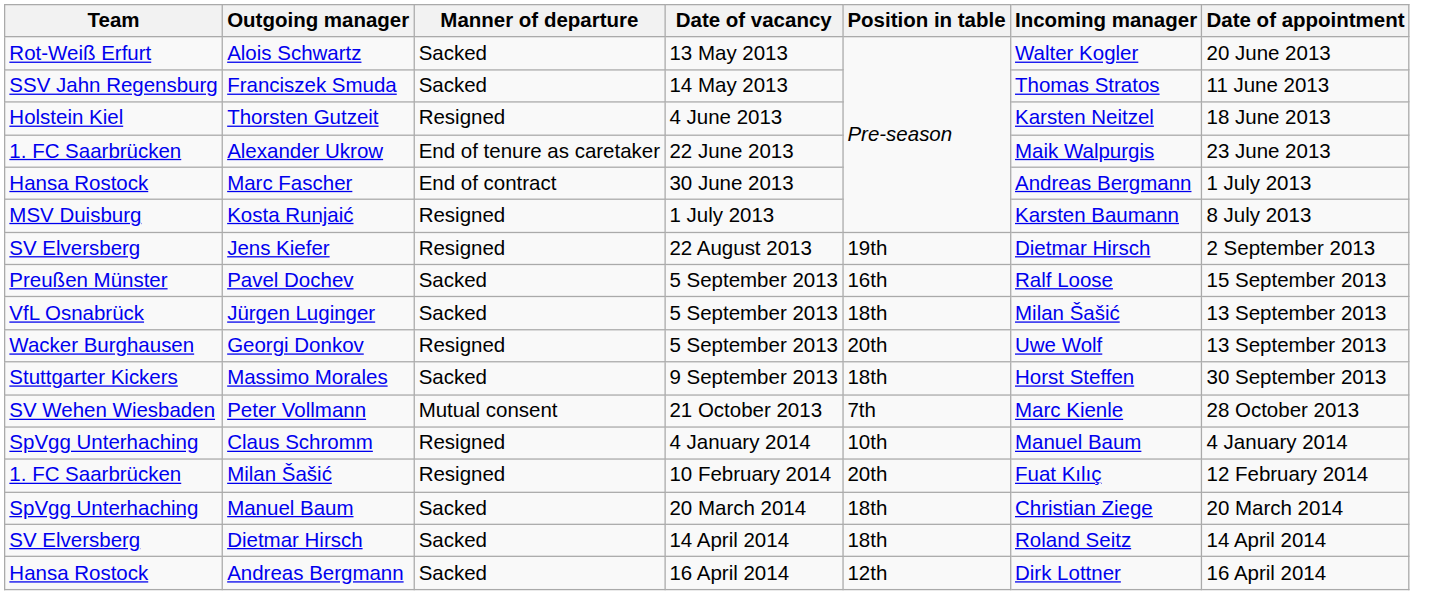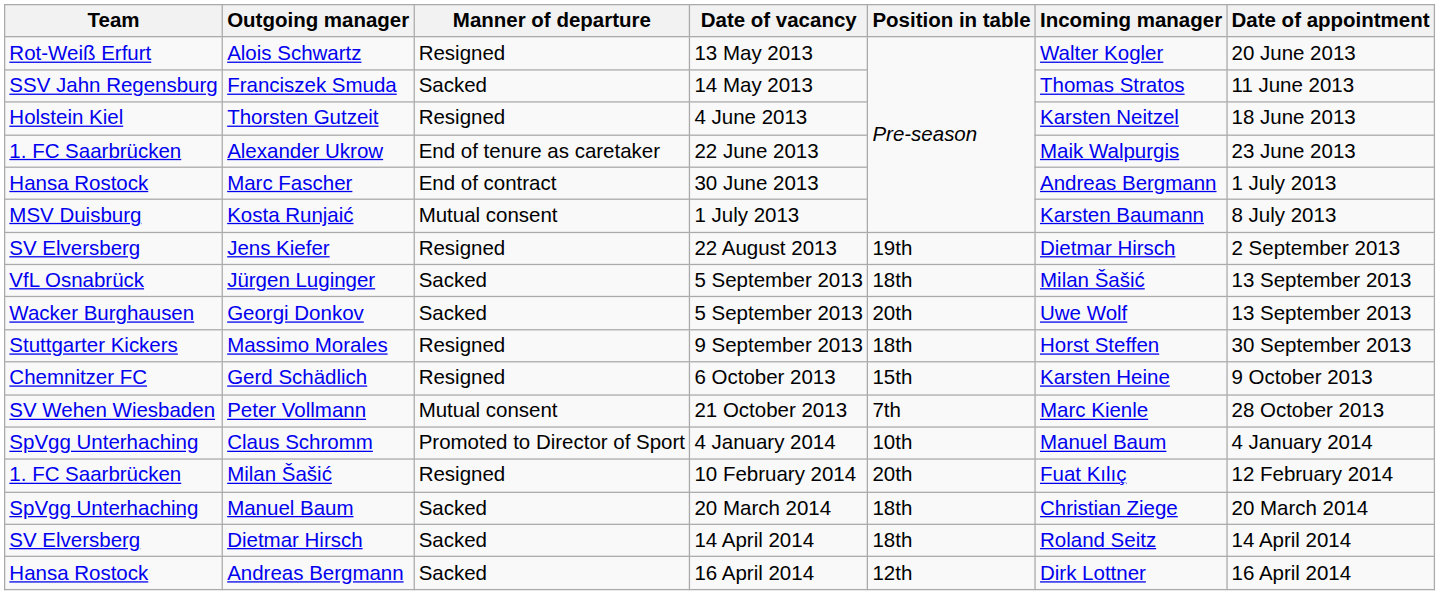 <table class="wikitable">
 <tr>
 <th>Team</th>
 <th>Outgoing manager</th>
 <th>Manner of departure</th>
 <th>Date of vacancy</th>
 <th>Position in table</th>
 <th>Incoming manager</th>
 <th>Date of appointment</th>
 </tr>
 <tr>
 <td><a href='#'>Rot-Weiß Erfurt</a></td>
 <td> <a href='#'>Alois Schwartz</a></td>
-<td>Sacked</td>
+<td>Resigned</td>
 <td>13 May 2013</td>
 <td rowspan=6><em>Pre-season</em></td>
 <td> <a href='#'>Walter Kogler</a></td>
 <td>20 June 2013</td>
 </tr>
 <tr>
 <td><a href='#'>SSV Jahn Regensburg</a></td>
 <td> <a href='#'>Franciszek Smuda</a></td>
 <td>Sacked</td>
 <td>14 May 2013</td>
 <td> <a href='#'>Thomas Stratos</a></td>
 <td>11 June 2013</td>
 </tr>
 <tr>
 <td><a href='#'>Holstein Kiel</a></td>
 <td> <a href='#'>Thorsten Gutzeit</a></td>
 <td>Resigned</td>
 <td>4 June 2013</td>
 <td> <a href='#'>Karsten Neitzel</a></td>
 <td>18 June 2013</td>
 </tr>
 <tr>
 <td><a href='#'>1. FC Saarbrücken</a></td>
 <td> <a href='#'>Alexander Ukrow</a></td>
 <td>End of tenure as caretaker</td>
 <td>22 June 2013</td>
 <td> <a href='#'>Maik Walpurgis</a></td>
 <td>23 June 2013</td>
 </tr>
 <tr>
 <td><a href='#'>Hansa Rostock</a></td>
 <td> <a href='#'>Marc Fascher</a></td>
 <td>End of contract</td>
 <td>30 June 2013</td>
 <td> <a href='#'>Andreas Bergmann</a></td>
 <td>1 July 2013</td>
 </tr>
 <tr>
 <td><a href='#'>MSV Duisburg</a></td>
 <td> <a href='#'>Kosta Runjaić</a></td>
-<td>Resigned</td>
+<td>Mutual consent</td>
 <td>1 July 2013</td>
 <td> <a href='#'>Karsten Baumann</a></td>
 <td>8 July 2013</td>
 </tr>
 <tr>
 <td><a href='#'>SV Elversberg</a></td>
 <td> <a href='#'>Jens Kiefer</a></td>
 <td>Resigned</td>
 <td>22 August 2013</td>
 <td>19th</td>
 <td> <a href='#'>Dietmar Hirsch</a></td>
 <td>2 September 2013</td>
 </tr>
 <tr>
-<td><a href='#'>Preußen Münster</a></td>
-<td> <a href='#'>Pavel Dochev</a></td>
-<td>Sacked</td>
-<td>5 September 2013</td>
-<td>16th</td>
-<td> <a href='#'>Ralf Loose</a></td>
-<td>15 September 2013</td>
-</tr>
-<tr>
 <td><a href='#'>VfL Osnabrück</a></td>
 <td> <a href='#'>Jürgen Luginger</a></td>
 <td>Sacked</td>
 <td>5 September 2013</td>
 <td>18th</td>
 <td> <a href='#'>Milan Šašić</a></td>
 <td>13 September 2013</td>
 </tr>
 <tr>
 <td><a href='#'>Wacker Burghausen</a></td>
 <td> <a href='#'>Georgi Donkov</a></td>
-<td>Resigned</td>
+<td>Sacked</td>
 <td>5 September 2013</td>
 <td>20th</td>
 <td> <a href='#'>Uwe Wolf</a></td>
 <td>13 September 2013</td>
 </tr>
 <tr>
 <td><a href='#'>Stuttgarter Kickers</a></td>
 <td> <a href='#'>Massimo Morales</a></td>
-<td>Sacked</td>
+<td>Resigned</td>
 <td>9 September 2013</td>
 <td>18th</td>
 <td> <a href='#'>Horst Steffen</a></td>
 <td>30 September 2013</td>
+</tr>
+<tr>
+<td><a href='#'>Chemnitzer FC</a></td>
+<td> <a href='#'>Gerd Schädlich</a></td>
+<td>Resigned</td>
+<td>6 October 2013</td>
+<td>15th</td>
+<td> <a href='#'>Karsten Heine</a></td>
+<td>9 October 2013</td>
 </tr>
 <tr>
 <td><a href='#'>SV Wehen Wiesbaden</a></td>
 <td> <a href='#'>Peter Vollmann</a></td>
 <td>Mutual consent</td>
 <td>21 October 2013</td>
 <td>7th</td>
 <td> <a href='#'>Marc Kienle</a></td>
 <td>28 October 2013</td>
 </tr>
 <tr>
 <td><a href='#'>SpVgg Unterhaching</a></td>
 <td> <a href='#'>Claus Schromm</a></td>
-<td>Resigned</td>
+<td>Promoted to Director of Sport</td>
 <td>4 January 2014</td>
 <td>10th</td>
 <td> <a href='#'>Manuel Baum</a></td>
 <td>4 January 2014</td>
 </tr>
 <tr>
 <td><a href='#'>1. FC Saarbrücken</a></td>
 <td> <a href='#'>Milan Šašić</a></td>
 <td>Resigned</td>
 <td>10 February 2014</td>
 <td>20th</td>
 <td> <a href='#'>Fuat Kılıç</a></td>
 <td>12 February 2014</td>
 </tr>
 <tr>
 <td><a href='#'>SpVgg Unterhaching</a></td>
 <td> <a href='#'>Manuel Baum</a></td>
 <td>Sacked</td>
 <td>20 March 2014</td>
 <td>18th</td>
 <td> <a href='#'>Christian Ziege</a></td>
 <td>20 March 2014</td>
 </tr>
 <tr>
 <td><a href='#'>SV Elversberg</a></td>
 <td> <a href='#'>Dietmar Hirsch</a></td>
 <td>Sacked</td>
 <td>14 April 2014</td>
 <td>18th</td>
 <td> <a href='#'>Roland Seitz</a></td>
 <td>14 April 2014</td>
 </tr>
 <tr>
 <td><a href='#'>Hansa Rostock</a></td>
 <td> <a href='#'>Andreas Bergmann</a></td>
 <td>Sacked</td>
 <td>16 April 2014</td>
 <td>12th</td>
 <td> <a href='#'>Dirk Lottner</a></td>
 <td>16 April 2014</td>
 </tr>
 </table>
